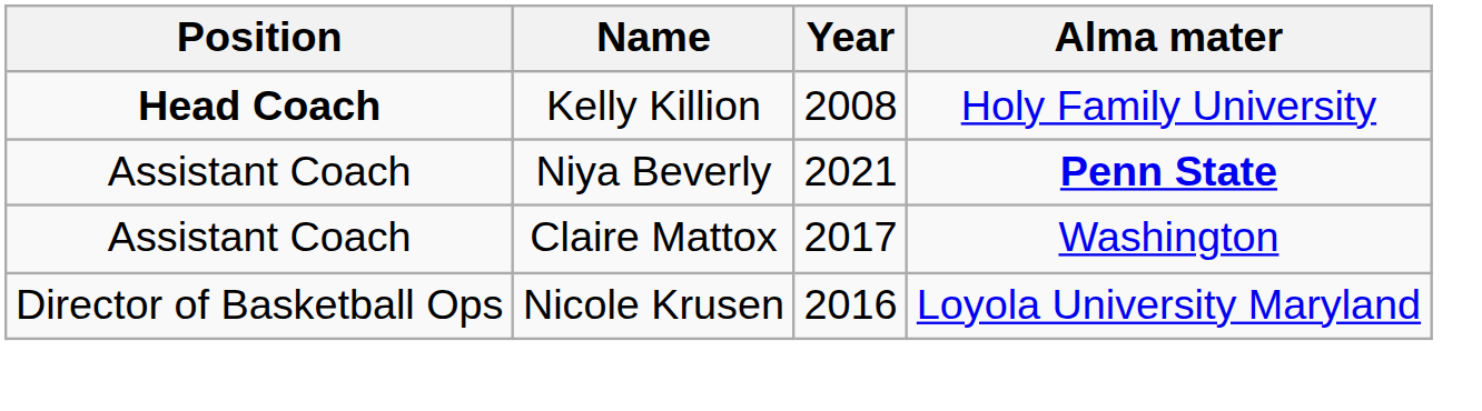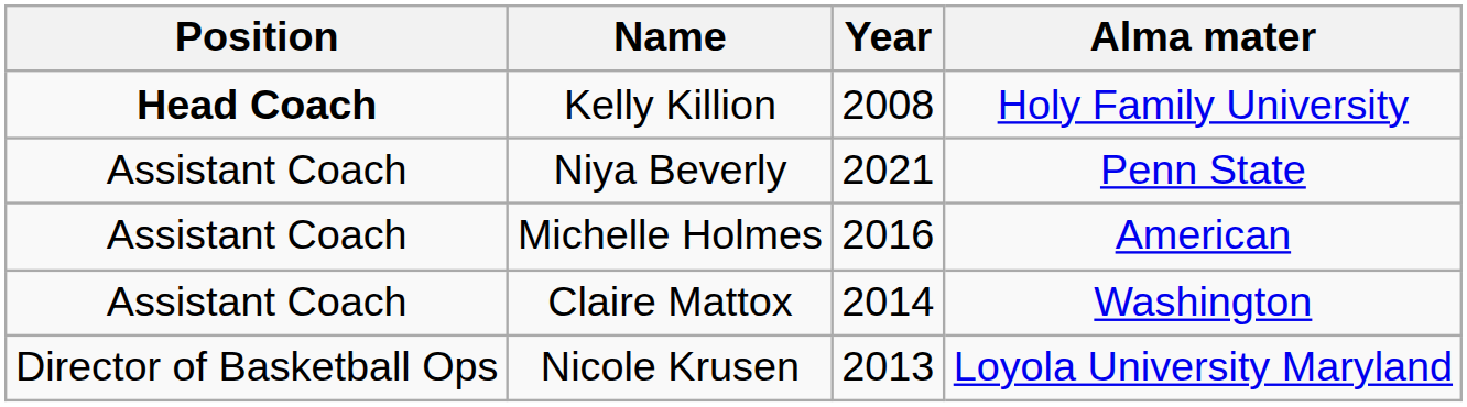 <table class="wikitable" style="text-align: center;">
 <tr>
 <th>Position</th>
 <th>Name</th>
 <th>Year</th>
 <th>Alma mater</th>
 </tr>
 <tr>
 <td><strong>Head Coach</strong></td>
 <td>Kelly Killion</td>
 <td>2008</td>
 <td><a href='#'>Holy Family University</a></td>
 </tr>
 <tr>
 <td>Assistant Coach</td>
 <td>Niya Beverly</td>
 <td>2021</td>
-<td><strong><a href='#'>Penn State</a></strong></td>
+<td><a href='#'>Penn State</a></td>
+</tr>
+<tr>
+<td>Assistant Coach</td>
+<td>Michelle Holmes</td>
+<td>2016</td>
+<td><a href='#'>American</a></td>
 </tr>
 <tr>
 <td>Assistant Coach</td>
 <td>Claire Mattox</td>
-<td>2017</td>
+<td>2014</td>
 <td><a href='#'>Washington</a></td>
 </tr>
 <tr>
 <td>Director of Basketball Ops</td>
 <td>Nicole Krusen</td>
-<td>2016</td>
+<td>2013</td>
 <td><a href='#'>Loyola University Maryland</a></td>
 </tr>
 </table>
